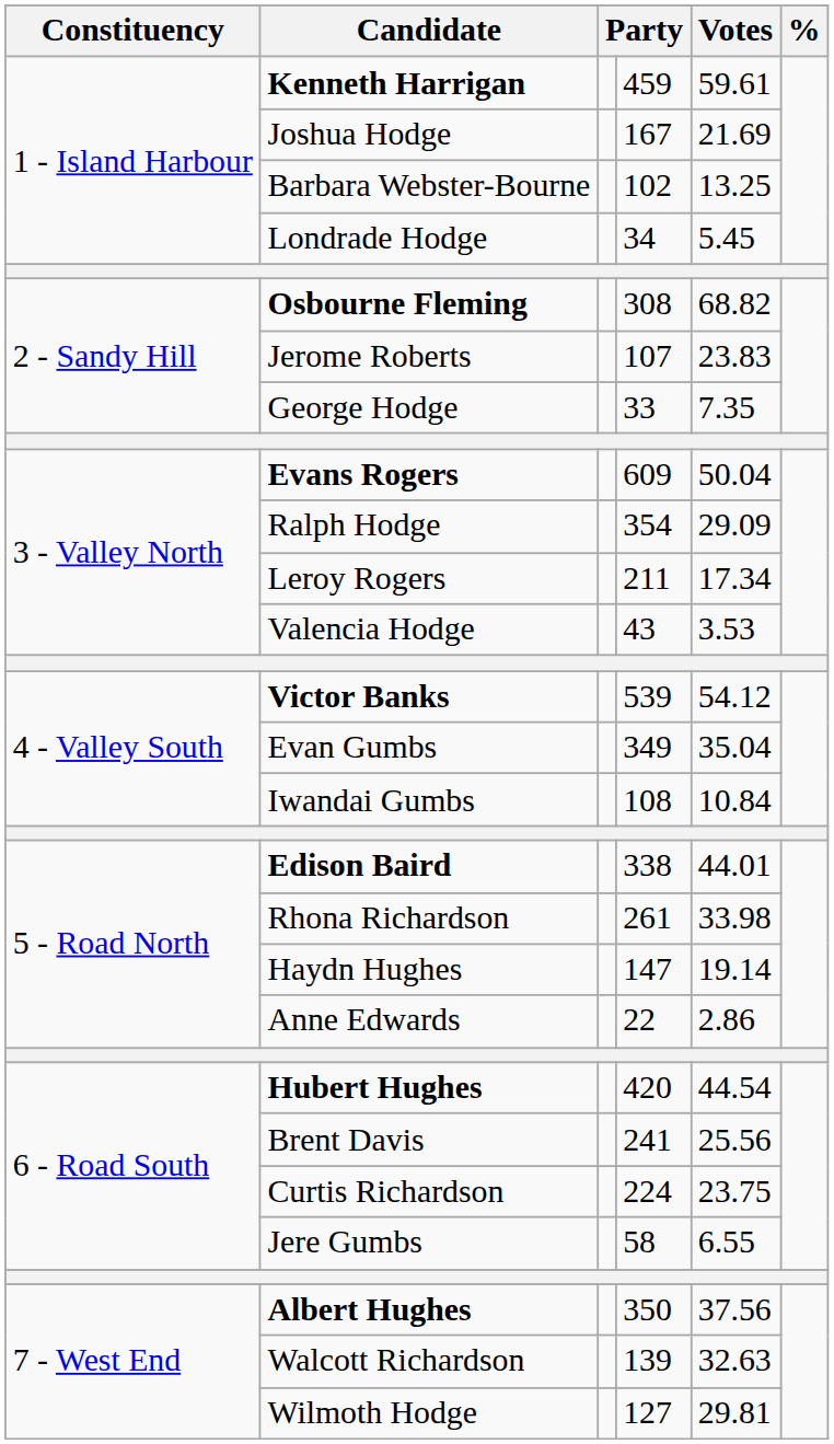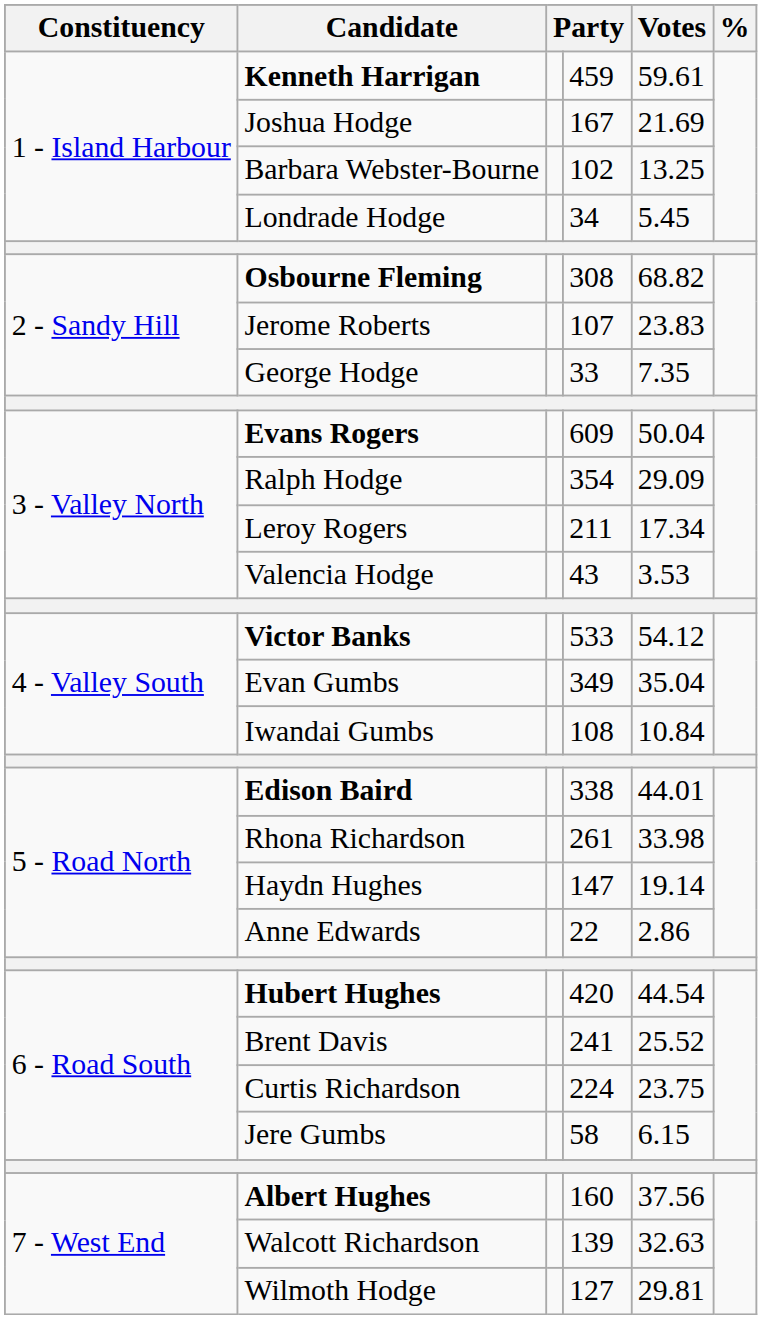 <table class="wikitable">
 <tr>
 <th>Constituency</th>
 <th>Candidate</th>
 <th colspan=2>Party</th>
 <th>Votes</th>
 <th>%</th>
 </tr>
 <tr>
 <td rowspan=4>1 - <a href='#'>Island Harbour</a></td>
 <td><strong>Kenneth Harrigan</strong></td>
 <td></td>
 <td>459</td>
 <td>59.61</td>
 </tr>
 <tr>
 <td>Joshua Hodge</td>
 <td></td>
 <td>167</td>
 <td>21.69</td>
 </tr>
 <tr>
 <td>Barbara Webster-Bourne</td>
 <td></td>
 <td>102</td>
 <td>13.25</td>
 </tr>
 <tr>
 <td>Londrade Hodge</td>
 <td></td>
 <td>34</td>
 <td>5.45</td>
 </tr>
 <tr>
 <th colspan=6></th>
 </tr>
 <tr>
 <td rowspan=3>2 - <a href='#'>Sandy Hill</a></td>
 <td><strong>Osbourne Fleming</strong></td>
 <td></td>
 <td>308</td>
 <td>68.82</td>
 </tr>
 <tr>
 <td>Jerome Roberts</td>
 <td></td>
 <td>107</td>
 <td>23.83</td>
 </tr>
 <tr>
 <td>George Hodge</td>
 <td></td>
 <td>33</td>
 <td>7.35</td>
 </tr>
 <tr>
 <th colspan=6></th>
 </tr>
 <tr>
 <td rowspan=4>3 - <a href='#'>Valley North</a></td>
 <td><strong>Evans Rogers</strong></td>
 <td></td>
 <td>609</td>
 <td>50.04</td>
 </tr>
 <tr>
 <td>Ralph Hodge</td>
 <td></td>
 <td>354</td>
 <td>29.09</td>
 </tr>
 <tr>
 <td>Leroy Rogers</td>
 <td></td>
 <td>211</td>
 <td>17.34</td>
 </tr>
 <tr>
 <td>Valencia Hodge</td>
 <td></td>
 <td>43</td>
 <td>3.53</td>
 </tr>
 <tr>
 <th colspan=6></th>
 </tr>
 <tr>
 <td rowspan=3>4 - <a href='#'>Valley South</a></td>
 <td><strong>Victor Banks</strong></td>
 <td></td>
-<td>539</td>
+<td>533</td>
 <td>54.12</td>
 </tr>
 <tr>
 <td>Evan Gumbs</td>
 <td></td>
 <td>349</td>
 <td>35.04</td>
 </tr>
 <tr>
 <td>Iwandai Gumbs</td>
 <td></td>
 <td>108</td>
 <td>10.84</td>
 </tr>
 <tr>
 <th colspan=6></th>
 </tr>
 <tr>
 <td rowspan=4>5 - <a href='#'>Road North</a></td>
 <td><strong>Edison Baird</strong></td>
 <td></td>
 <td>338</td>
 <td>44.01</td>
 </tr>
 <tr>
 <td>Rhona Richardson</td>
 <td></td>
 <td>261</td>
 <td>33.98</td>
 </tr>
 <tr>
 <td>Haydn Hughes</td>
 <td></td>
 <td>147</td>
 <td>19.14</td>
 </tr>
 <tr>
 <td>Anne Edwards</td>
 <td></td>
 <td>22</td>
 <td>2.86</td>
 </tr>
 <tr>
 <th colspan=6></th>
 </tr>
 <tr>
 <td rowspan=4>6 - <a href='#'>Road South</a></td>
 <td><strong>Hubert Hughes</strong></td>
 <td></td>
 <td>420</td>
 <td>44.54</td>
 </tr>
 <tr>
 <td>Brent Davis</td>
 <td></td>
 <td>241</td>
-<td>25.56</td>
+<td>25.52</td>
 </tr>
 <tr>
 <td>Curtis Richardson</td>
 <td></td>
 <td>224</td>
 <td>23.75</td>
 </tr>
 <tr>
 <td>Jere Gumbs</td>
 <td></td>
 <td>58</td>
-<td>6.55</td>
+<td>6.15</td>
 </tr>
 <tr>
 <th colspan=6></th>
 </tr>
 <tr>
 <td rowspan=3>7 - <a href='#'>West End</a></td>
 <td><strong>Albert Hughes</strong></td>
 <td></td>
-<td>350</td>
+<td>160</td>
 <td>37.56</td>
 </tr>
 <tr>
 <td>Walcott Richardson</td>
 <td></td>
 <td>139</td>
 <td>32.63</td>
 </tr>
 <tr>
 <td>Wilmoth Hodge</td>
 <td></td>
 <td>127</td>
 <td>29.81</td>
 </tr>
 </table>
